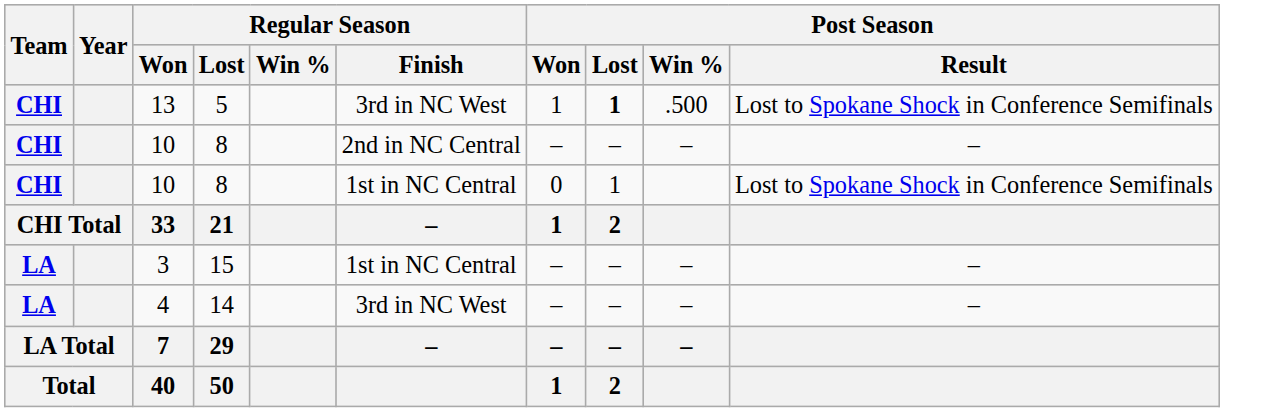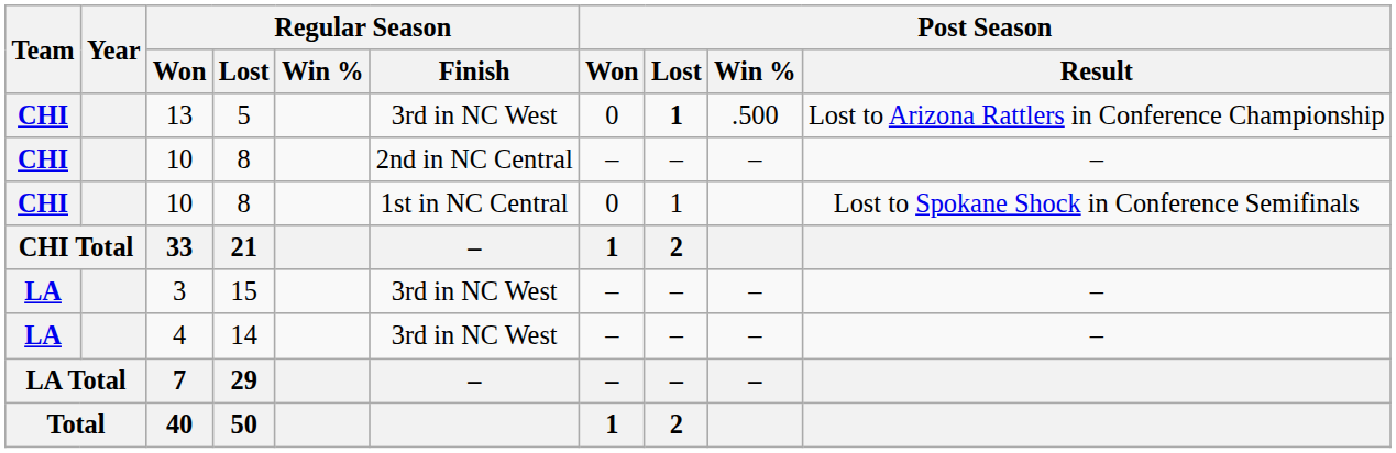 <table class="wikitable" style="font-size: 95%; text-align:center;">
 <tr>
 <th rowspan="2">Team</th>
 <th rowspan="2">Year</th>
 <th colspan="4">Regular Season</th>
 <th colspan="4">Post Season</th>
 </tr>
 <tr>
 <th>Won</th>
 <th>Lost</th>
 <th>Win %</th>
 <th>Finish</th>
 <th>Won</th>
 <th>Lost</th>
 <th>Win %</th>
 <th>Result</th>
 </tr>
 <tr>
 <th><a href='#'>CHI</a></th>
 <th></th>
 <td>13</td>
 <td>5</td>
 <td></td>
 <td>3rd in NC West</td>
-<td>1</td>
+<td>0</td>
 <td><strong>1</strong></td>
 <td>.500</td>
-<td>Lost to <a href='#'>Spokane Shock</a> in Conference Semifinals</td>
+<td>Lost to <a href='#'>Arizona Rattlers</a> in Conference Championship</td>
 </tr>
 <tr>
 <th><a href='#'>CHI</a></th>
 <th></th>
 <td>10</td>
 <td>8</td>
 <td></td>
 <td>2nd in NC Central</td>
 <td>–</td>
 <td>–</td>
 <td>–</td>
 <td>–</td>
 </tr>
 <tr>
 <th><a href='#'>CHI</a></th>
 <th></th>
 <td>10</td>
 <td>8</td>
 <td></td>
 <td>1st in NC Central</td>
 <td>0</td>
 <td>1</td>
 <td></td>
 <td>Lost to <a href='#'>Spokane Shock</a> in Conference Semifinals</td>
 </tr>
 <tr>
 <th colspan="2">CHI Total</th>
 <th>33</th>
 <th>21</th>
 <th></th>
 <th>–</th>
 <th>1</th>
 <th>2</th>
 <th></th>
 <th></th>
 </tr>
 <tr>
 <th><a href='#'>LA</a></th>
 <th></th>
 <td>3</td>
 <td>15</td>
 <td></td>
-<td>1st in NC Central</td>
+<td>3rd in NC West</td>
 <td>–</td>
 <td>–</td>
 <td>–</td>
 <td>–</td>
 </tr>
 <tr>
 <th><a href='#'>LA</a></th>
 <th></th>
 <td>4</td>
 <td>14</td>
 <td></td>
 <td>3rd in NC West</td>
 <td>–</td>
 <td>–</td>
 <td>–</td>
 <td>–</td>
 </tr>
 <tr>
 <th colspan="2">LA Total</th>
 <th>7</th>
 <th>29</th>
 <th></th>
 <th>–</th>
 <th>–</th>
 <th>–</th>
 <th>–</th>
 <th></th>
 </tr>
 <tr>
 <th colspan="2">Total</th>
 <th>40</th>
 <th>50</th>
 <th></th>
 <th></th>
 <th>1</th>
 <th>2</th>
 <th></th>
 <th></th>
 </tr>
 </table>
